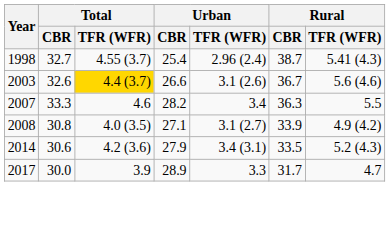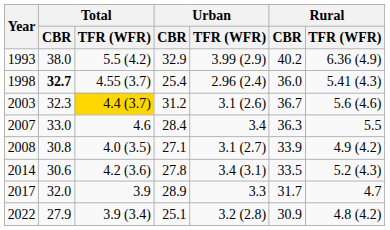 <table class="wikitable">
 <tr>
 <th rowspan=2>Year</th>
 <th colspan=2>Total</th>
 <th colspan=2>Urban</th>
 <th colspan=2>Rural</th>
 </tr>
 <tr>
 <th>CBR</th>
 <th>TFR (WFR)</th>
 <th>CBR</th>
 <th>TFR (WFR)</th>
 <th>CBR</th>
 <th>TFR (WFR)</th>
 </tr>
 <tr>
+<td>1993</td>
+<td style="text-align:right;">38.0</td>
+<td style="text-align:right;">5.5 (4.2)</td>
+<td style="text-align:right;">32.9</td>
+<td style="text-align:right;">3.99 (2.9)</td>
+<td style="text-align:right;">40.2</td>
+<td style="text-align:right;">6.36 (4.9)</td>
+</tr>
+<tr>
 <td>1998</td>
-<td style="text-align:right;">32.7</td>
+<td style="text-align:right;"><strong>32.7</strong></td>
 <td style="text-align:right;">4.55 (3.7)</td>
 <td style="text-align:right;">25.4</td>
 <td style="text-align:right;">2.96 (2.4)</td>
-<td style="text-align:right;">38.7</td>
+<td style="text-align:right;">36.0</td>
 <td style="text-align:right;">5.41 (4.3)</td>
 </tr>
 <tr>
 <td>2003</td>
-<td style="text-align:right;">32.6</td>
+<td style="text-align:right;">32.3</td>
 <td style="background: gold; text-align:right;">4.4 (3.7)</td>
-<td style="text-align:right;">26.6</td>
+<td style="text-align:right;">31.2</td>
 <td style="text-align:right;">3.1 (2.6)</td>
 <td style="text-align:right;">36.7</td>
 <td style="text-align:right;">5.6 (4.6)</td>
 </tr>
 <tr>
 <td>2007</td>
-<td style="text-align:right;">33.3</td>
+<td style="text-align:right;">33.0</td>
 <td style="text-align:right;">4.6</td>
-<td style="text-align:right;">28.2</td>
+<td style="text-align:right;">28.4</td>
 <td style="text-align:right;">3.4</td>
 <td style="text-align:right;">36.3</td>
 <td style="text-align:right;">5.5</td>
 </tr>
 <tr>
 <td>2008</td>
 <td style="text-align:right;">30.8</td>
 <td style="text-align:right;">4.0 (3.5)</td>
 <td style="text-align:right;">27.1</td>
 <td style="text-align:right;">3.1 (2.7)</td>
 <td style="text-align:right;">33.9</td>
 <td style="text-align:right;">4.9 (4.2)</td>
 </tr>
 <tr>
 <td>2014</td>
 <td style="text-align:right;">30.6</td>
 <td style="text-align:right;">4.2 (3.6)</td>
-<td style="text-align:right;">27.9</td>
+<td style="text-align:right;">27.8</td>
 <td style="text-align:right;">3.4 (3.1)</td>
 <td style="text-align:right;">33.5</td>
 <td style="text-align:right;">5.2 (4.3)</td>
 </tr>
 <tr>
 <td>2017</td>
-<td style="text-align:right;">30.0</td>
+<td style="text-align:right;">32.0</td>
 <td style="text-align:right;">3.9</td>
 <td style="text-align:right;">28.9</td>
 <td style="text-align:right;">3.3</td>
 <td style="text-align:right;">31.7</td>
 <td style="text-align:right;">4.7</td>
 </tr>
+<tr>
+<td>2022</td>
+<td style="text-align:right;">27.9</td>
+<td style="text-align:right;">3.9 (3.4)</td>
+<td style="text-align:right;">25.1</td>
+<td style="text-align:right;">3.2 (2.8)</td>
+<td style="text-align:right;">30.9</td>
+<td style="text-align:right;">4.8 (4.2)</td>
+</tr>
 </table>
